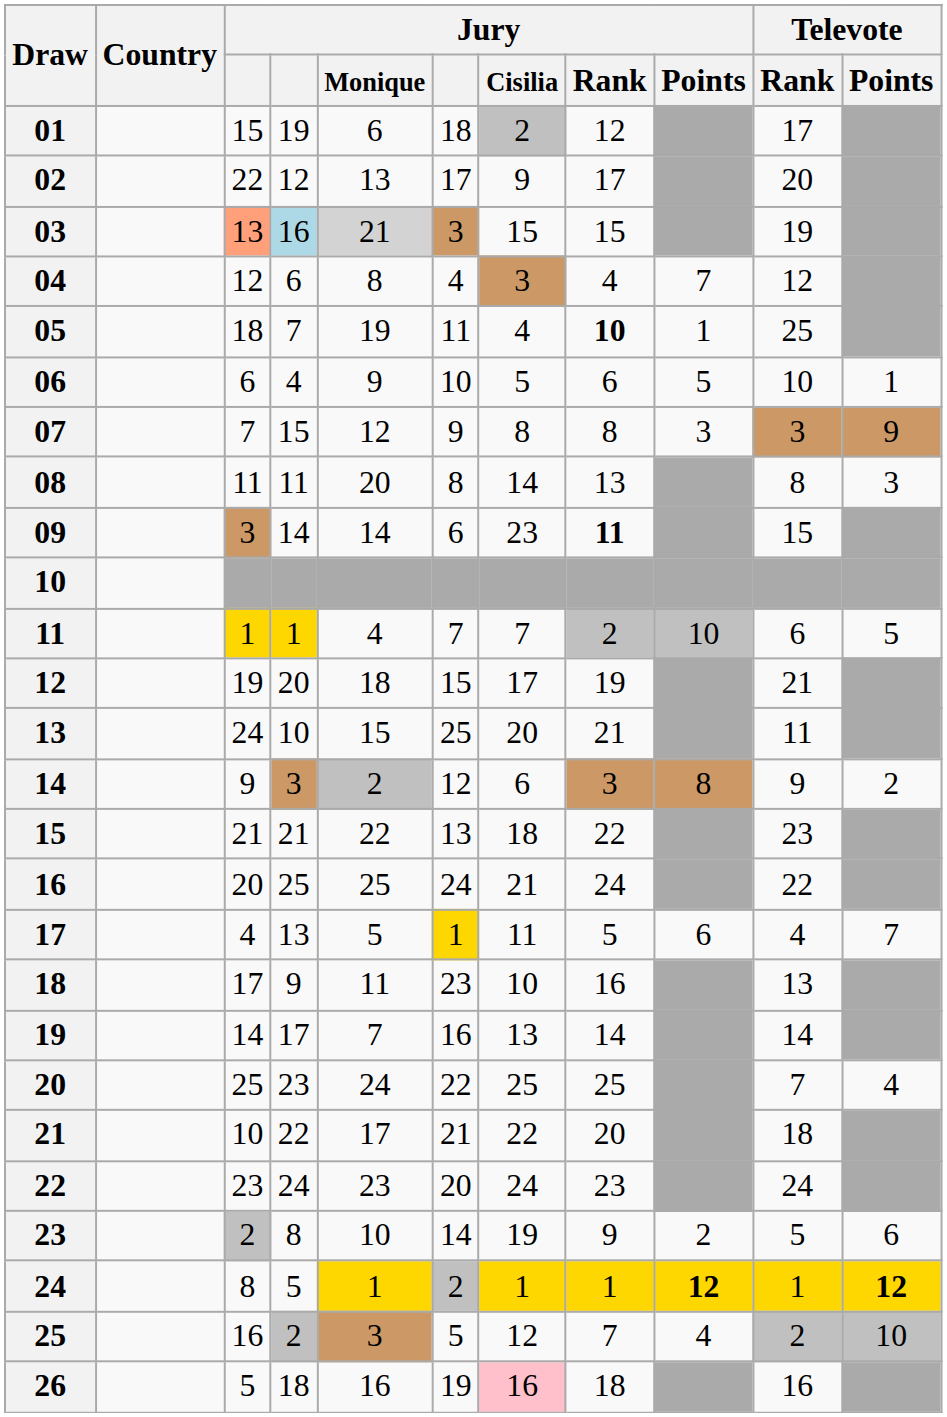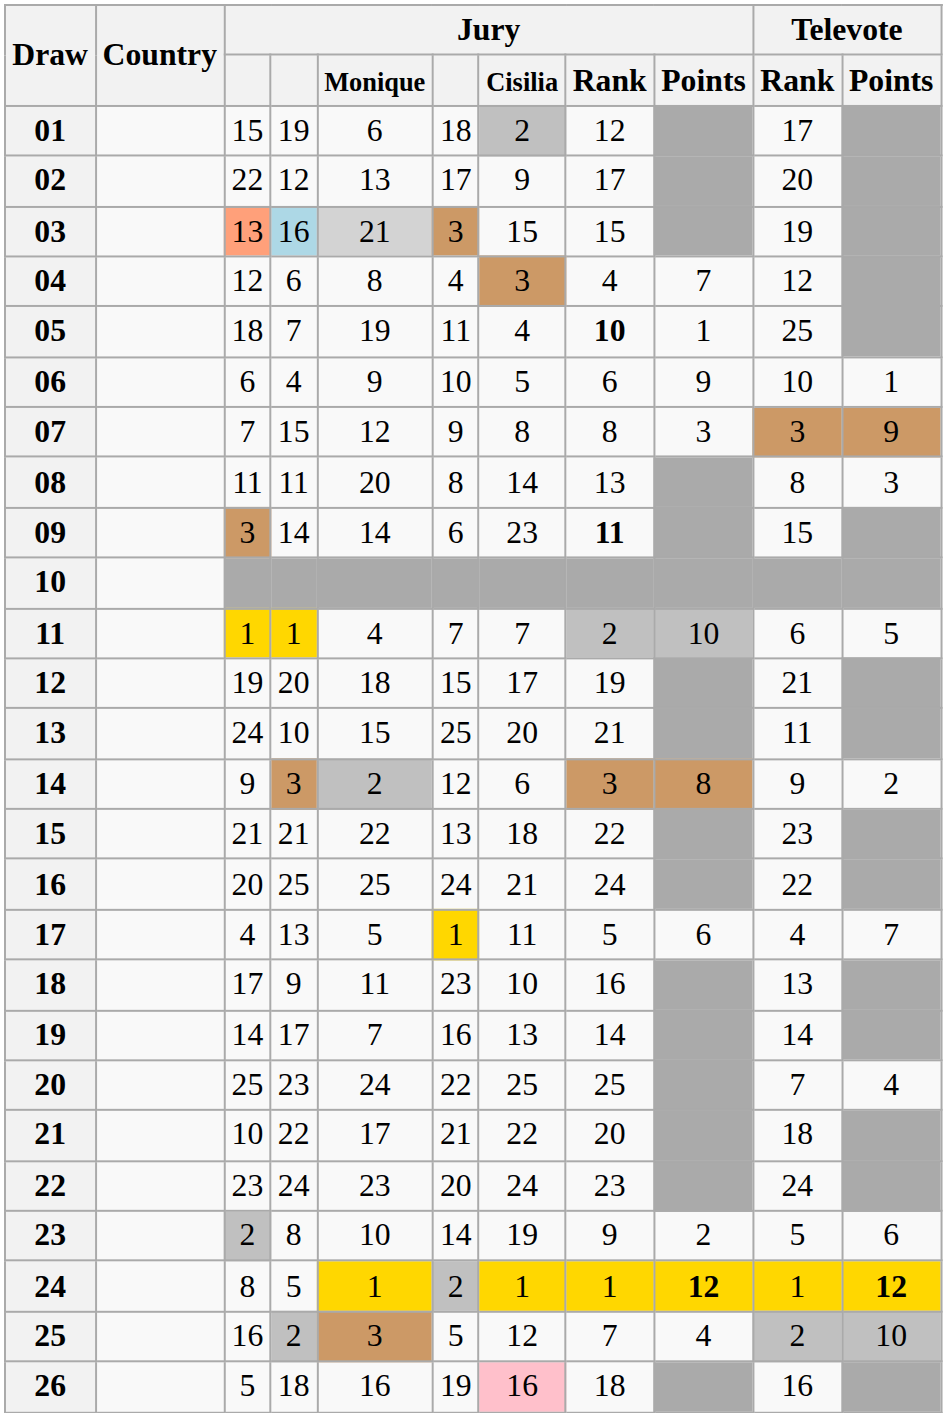 <table class="sortable wikitable collapsible plainrowheaders" style="text-align:center;">
 <tr>
 </tr>
 <tr>
 <th scope="col" rowspan="2">Draw</th>
 <th scope="col" rowspan="2">Country</th>
 <th scope="col" colspan="7">Jury</th>
 <th scope="col" colspan="2">Televote</th>
 </tr>
 <tr>
 <th scope="col"><small></small></th>
 <th scope="col"><small></small></th>
 <th scope="col"><small>Monique</small></th>
 <th scope="col"><small></small></th>
 <th scope="col"><small>Cisilia</small></th>
 <th scope="col">Rank</th>
 <th scope="col">Points</th>
 <th scope="col">Rank</th>
 <th scope="col">Points</th>
 </tr>
 <tr>
 <th scope="row" style="text-align:center;">01</th>
 <td style="text-align:left;"></td>
 <td>15</td>
 <td>19</td>
 <td>6</td>
 <td>18</td>
 <td style="background:silver;">2</td>
 <td>12</td>
 <td style="background:#AAAAAA;"></td>
 <td>17</td>
 <td style="background:#AAAAAA;"></td>
 </tr>
 <tr>
 <th scope="row" style="text-align:center;">02</th>
 <td style="text-align:left;"></td>
 <td>22</td>
 <td>12</td>
 <td>13</td>
 <td>17</td>
 <td>9</td>
 <td>17</td>
 <td style="background:#AAAAAA;"></td>
 <td>20</td>
 <td style="background:#AAAAAA;"></td>
 </tr>
 <tr>
 <th scope="row" style="text-align:center;">03</th>
 <td style="text-align:left;"></td>
 <td style="background: lightsalmon;">13</td>
 <td style="background: lightblue;">16</td>
 <td style="background: lightgrey;">21</td>
 <td style="background:#CC9966;">3</td>
 <td>15</td>
 <td>15</td>
 <td style="background:#AAAAAA;"></td>
 <td>19</td>
 <td style="background:#AAAAAA;"></td>
 </tr>
 <tr>
 <th scope="row" style="text-align:center;">04</th>
 <td style="text-align:left;"></td>
 <td>12</td>
 <td>6</td>
 <td>8</td>
 <td>4</td>
 <td style="background:#CC9966;">3</td>
 <td>4</td>
 <td>7</td>
 <td>12</td>
 <td style="background:#AAAAAA;"></td>
 </tr>
 <tr>
 <th scope="row" style="text-align:center;">05</th>
 <td style="text-align:left;"></td>
 <td>18</td>
 <td>7</td>
 <td>19</td>
 <td>11</td>
 <td>4</td>
 <td><strong>10</strong></td>
 <td>1</td>
 <td>25</td>
 <td style="background:#AAAAAA;"></td>
 </tr>
 <tr>
 <th scope="row" style="text-align:center;">06</th>
 <td style="text-align:left;"></td>
 <td>6</td>
 <td>4</td>
 <td>9</td>
 <td>10</td>
 <td>5</td>
 <td>6</td>
-<td>5</td>
+<td>9</td>
 <td>10</td>
 <td>1</td>
 </tr>
 <tr>
 <th scope="row" style="text-align:center;">07</th>
 <td style="text-align:left;"></td>
 <td>7</td>
 <td>15</td>
 <td>12</td>
 <td>9</td>
 <td>8</td>
 <td>8</td>
 <td>3</td>
 <td style="background:#CC9966;">3</td>
 <td style="background:#CC9966;">9</td>
 </tr>
 <tr>
 <th scope="row" style="text-align:center;">08</th>
 <td style="text-align:left;"></td>
 <td>11</td>
 <td>11</td>
 <td>20</td>
 <td>8</td>
 <td>14</td>
 <td>13</td>
 <td style="background:#AAAAAA;"></td>
 <td>8</td>
 <td>3</td>
 </tr>
 <tr>
 <th scope="row" style="text-align:center;">09</th>
 <td style="text-align:left;"></td>
 <td style="background:#CC9966;">3</td>
 <td>14</td>
 <td>14</td>
 <td>6</td>
 <td>23</td>
 <td><strong>11</strong></td>
 <td style="background:#AAAAAA;"></td>
 <td>15</td>
 <td style="background:#AAAAAA;"></td>
 </tr>
 <tr class="sortbottom">
 <th scope="row" style="text-align:center;">10</th>
 <td style="text-align:left;"></td>
 <td style="background:#AAAAAA;"></td>
 <td style="background:#AAAAAA;"></td>
 <td style="background:#AAAAAA;"></td>
 <td style="background:#AAAAAA;"></td>
 <td style="background:#AAAAAA;"></td>
 <td style="background:#AAAAAA;"></td>
 <td style="background:#AAAAAA;"></td>
 <td style="background:#AAAAAA;"></td>
 <td style="background:#AAAAAA;"></td>
 </tr>
 <tr>
 <th scope="row" style="text-align:center;">11</th>
 <td style="text-align:left;"></td>
 <td style="background:gold;">1</td>
 <td style="background:gold;">1</td>
 <td>4</td>
 <td>7</td>
 <td>7</td>
 <td style="background:silver;">2</td>
 <td style="background:silver;">10</td>
 <td>6</td>
 <td>5</td>
 </tr>
 <tr>
 <th scope="row" style="text-align:center;">12</th>
 <td style="text-align:left;"></td>
 <td>19</td>
 <td>20</td>
 <td>18</td>
 <td>15</td>
 <td>17</td>
 <td>19</td>
 <td style="background:#AAAAAA;"></td>
 <td>21</td>
 <td style="background:#AAAAAA;"></td>
 </tr>
 <tr>
 <th scope="row" style="text-align:center;">13</th>
 <td style="text-align:left;"></td>
 <td>24</td>
 <td>10</td>
 <td>15</td>
 <td>25</td>
 <td>20</td>
 <td>21</td>
 <td style="background:#AAAAAA;"></td>
 <td>11</td>
 <td style="background:#AAAAAA;"></td>
 </tr>
 <tr>
 <th scope="row" style="text-align:center;">14</th>
 <td style="text-align:left;"></td>
 <td>9</td>
 <td style="background:#CC9966;">3</td>
 <td style="background:silver;">2</td>
 <td>12</td>
 <td>6</td>
 <td style="background:#CC9966;">3</td>
 <td style="background:#CC9966;">8</td>
 <td>9</td>
 <td>2</td>
 </tr>
 <tr>
 <th scope="row" style="text-align:center;">15</th>
 <td style="text-align:left;"></td>
 <td>21</td>
 <td>21</td>
 <td>22</td>
 <td>13</td>
 <td>18</td>
 <td>22</td>
 <td style="background:#AAAAAA;"></td>
 <td>23</td>
 <td style="background:#AAAAAA;"></td>
 </tr>
 <tr>
 <th scope="row" style="text-align:center;">16</th>
 <td style="text-align:left;"></td>
 <td>20</td>
 <td>25</td>
 <td>25</td>
 <td>24</td>
 <td>21</td>
 <td>24</td>
 <td style="background:#AAAAAA;"></td>
 <td>22</td>
 <td style="background:#AAAAAA;"></td>
 </tr>
 <tr>
 <th scope="row" style="text-align:center;">17</th>
 <td style="text-align:left;"></td>
 <td>4</td>
 <td>13</td>
 <td>5</td>
 <td style="background:gold;">1</td>
 <td>11</td>
 <td>5</td>
 <td>6</td>
 <td>4</td>
 <td>7</td>
 </tr>
 <tr>
 <th scope="row" style="text-align:center;">18</th>
 <td style="text-align:left;"></td>
 <td>17</td>
 <td>9</td>
 <td>11</td>
 <td>23</td>
 <td>10</td>
 <td>16</td>
 <td style="background:#AAAAAA;"></td>
 <td>13</td>
 <td style="background:#AAAAAA;"></td>
 </tr>
 <tr>
 <th scope="row" style="text-align:center;">19</th>
 <td style="text-align:left;"></td>
 <td>14</td>
 <td>17</td>
 <td>7</td>
 <td>16</td>
 <td>13</td>
 <td>14</td>
 <td style="background:#AAAAAA;"></td>
 <td>14</td>
 <td style="background:#AAAAAA;"></td>
 </tr>
 <tr>
 <th scope="row" style="text-align:center;">20</th>
 <td style="text-align:left;"></td>
 <td>25</td>
 <td>23</td>
 <td>24</td>
 <td>22</td>
 <td>25</td>
 <td>25</td>
 <td style="background:#AAAAAA;"></td>
 <td>7</td>
 <td>4</td>
 </tr>
 <tr>
 <th scope="row" style="text-align:center;">21</th>
 <td style="text-align:left;"></td>
 <td>10</td>
 <td>22</td>
 <td>17</td>
 <td>21</td>
 <td>22</td>
 <td>20</td>
 <td style="background:#AAAAAA;"></td>
 <td>18</td>
 <td style="background:#AAAAAA;"></td>
 </tr>
 <tr>
 <th scope="row" style="text-align:center;">22</th>
 <td style="text-align:left;"></td>
 <td>23</td>
 <td>24</td>
 <td>23</td>
 <td>20</td>
 <td>24</td>
 <td>23</td>
 <td style="background:#AAAAAA;"></td>
 <td>24</td>
 <td style="background:#AAAAAA;"></td>
 </tr>
 <tr>
 <th scope="row" style="text-align:center;">23</th>
 <td style="text-align:left;"></td>
 <td style="background:silver;">2</td>
 <td>8</td>
 <td>10</td>
 <td>14</td>
 <td>19</td>
 <td>9</td>
 <td>2</td>
 <td>5</td>
 <td>6</td>
 </tr>
 <tr>
 <th scope="row" style="text-align:center;">24</th>
 <td style="text-align:left;"></td>
 <td>8</td>
 <td>5</td>
 <td style="background:gold;">1</td>
 <td style="background:silver;">2</td>
 <td style="background:gold;">1</td>
 <td style="background:gold;">1</td>
 <td style="background:gold;"><strong>12</strong></td>
 <td style="background:gold;">1</td>
 <td style="background:gold;"><strong>12</strong></td>
 </tr>
 <tr>
 <th scope="row" style="text-align:center;">25</th>
 <td style="text-align:left;"></td>
 <td>16</td>
 <td style="background:silver;">2</td>
 <td style="background:#CC9966;">3</td>
 <td>5</td>
 <td>12</td>
 <td>7</td>
 <td>4</td>
 <td style="background:silver;">2</td>
 <td style="background:silver;">10</td>
 </tr>
 <tr>
 <th scope="row" style="text-align:center;">26</th>
 <td style="text-align:left;"></td>
 <td>5</td>
 <td>18</td>
 <td>16</td>
 <td>19</td>
 <td style="background: pink;">16</td>
 <td>18</td>
 <td style="background:#AAAAAA;"></td>
 <td>16</td>
 <td style="background:#AAAAAA;"></td>
 </tr>
 </table>
